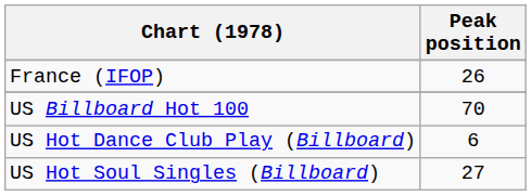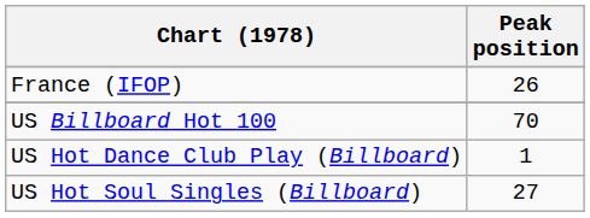 <table class="wikitable sortable">
 <tr>
 <th>Chart (1978)</th>
 <th>Peak<br>position</th>
 </tr>
 <tr>
 </tr>
 <tr>
 <td>France (<a href='#'>IFOP</a>)</td>
 <td align="center">26</td>
 </tr>
 <tr>
 </tr>
 <tr>
 </tr>
 <tr>
 <td>US <a href='#'><em>Billboard</em> Hot 100</a></td>
 <td align="center">70</td>
 </tr>
 <tr>
 <td>US <a href='#'>Hot Dance Club Play</a> (<em><a href='#'>Billboard</a></em>)</td>
-<td align="center">6</td>
+<td align="center">1</td>
 </tr>
 <tr>
 <td>US <a href='#'>Hot Soul Singles</a> (<em><a href='#'>Billboard</a></em>)</td>
 <td align="center">27</td>
 </tr>
 </table>
